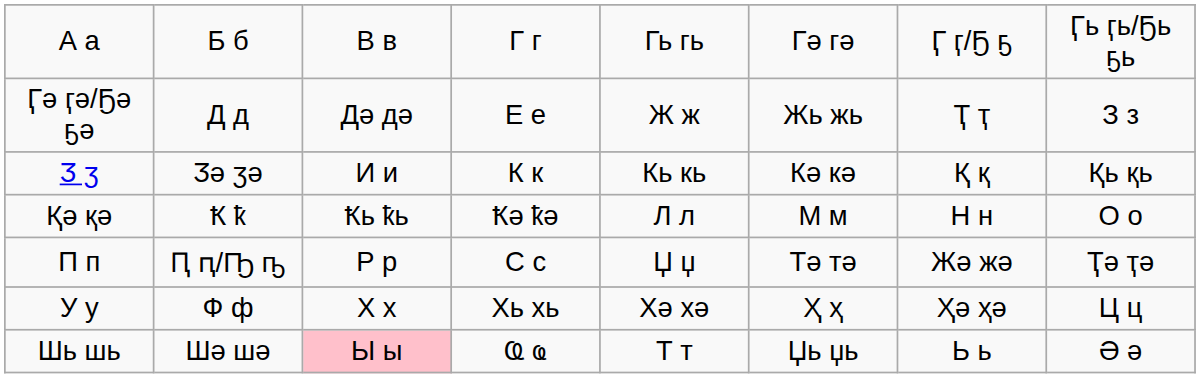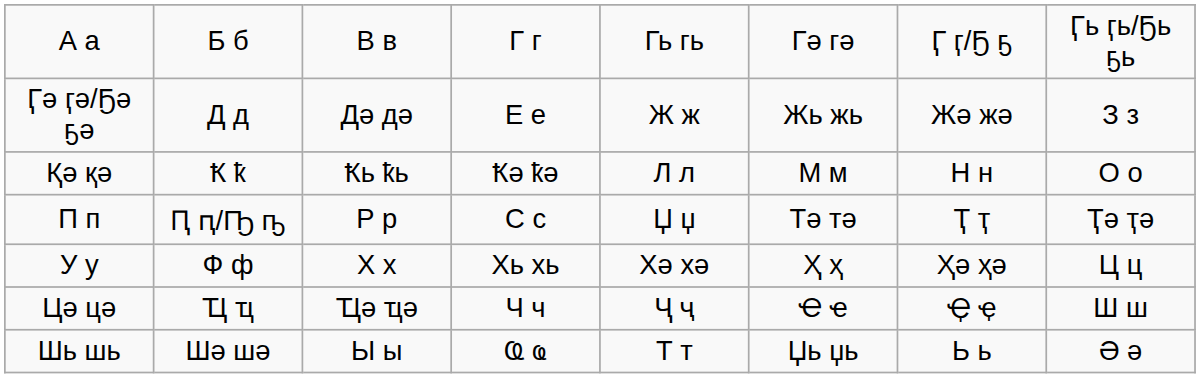 <table class="wikitable">
 <tr>
 <td style="width:5em; text-align:center; padding: 3px;">А а <br> </td>
 <td style="width:5em; text-align:center; padding: 3px;">Б б <br> </td>
 <td style="width:5em; text-align:center; padding: 3px;">В в <br> </td>
 <td style="width:5em; text-align:center; padding: 3px;">Г г <br> </td>
 <td style="width:5em; text-align:center; padding: 3px;">Гь гь <br> </td>
 <td style="width:5em; text-align:center; padding: 3px;">Гә гә <br> </td>
 <td style="width:5em; text-align:center; padding: 3px;">Ӷ ӷ/Ҕ ҕ <br> </td>
 <td style="width:5em; text-align:center; padding: 3px;">Ӷь ӷь/Ҕь ҕь <br> </td>
 </tr>
 <tr>
 <td style="width:5em; text-align:center; padding: 3px;">Ӷә ӷә/Ҕә ҕә <br> </td>
 <td style="width:5em; text-align:center; padding: 3px;">Д д <br> </td>
 <td style="width:5em; text-align:center; padding: 3px;">Дә дә <br> </td>
 <td style="width:5em; text-align:center; padding: 3px;">Е е <br> </td>
 <td style="width:5em; text-align:center; padding: 3px;">Ж ж <br> </td>
 <td style="width:5em; text-align:center; padding: 3px;">Жь жь <br> </td>
-<td style="width:5em; text-align:center; padding: 3px;">Ҭ ҭ <br> </td>
+<td style="width:5em; text-align:center; padding: 3px;">Жә жә <br> </td>
 <td style="width:5em; text-align:center; padding: 3px;">З з <br> </td>
-</tr>
-<tr>
-<td style="width:5em; text-align:center; padding: 3px;"><a href='#'>Ӡ ӡ</a> <br> </td>
-<td style="width:5em; text-align:center; padding: 3px;">Ӡә ӡә <br> </td>
-<td style="width:5em; text-align:center; padding: 3px;">И и <br> </td>
-<td style="width:5em; text-align:center; padding: 3px;">К к <br> </td>
-<td style="width:5em; text-align:center; padding: 3px;">Кь кь <br> </td>
-<td style="width:5em; text-align:center; padding: 3px;">Кә кә <br> </td>
-<td style="width:5em; text-align:center; padding: 3px;">Қ қ <br> </td>
-<td style="width:5em; text-align:center; padding: 3px;">Қь қь <br> </td>
 </tr>
 <tr>
 <td style="width:5em; text-align:center; padding: 3px;">Қә қә <br> </td>
 <td style="width:5em; text-align:center; padding: 3px;">Ҟ ҟ <br> </td>
 <td style="width:5em; text-align:center; padding: 3px;">Ҟь ҟь <br> </td>
 <td style="width:5em; text-align:center; padding: 3px;">Ҟә ҟә <br> </td>
 <td style="width:5em; text-align:center; padding: 3px;">Л л <br> </td>
 <td style="width:5em; text-align:center; padding: 3px;">М м <br> </td>
 <td style="width:5em; text-align:center; padding: 3px;">Н н <br> </td>
 <td style="width:5em; text-align:center; padding: 3px;">О о <br> </td>
 </tr>
 <tr>
 <td style="width:5em; text-align:center; padding: 3px;">П п <br> </td>
 <td style="width:5em; text-align:center; padding: 3px;">Ԥ ԥ/Ҧ ҧ <br> </td>
 <td style="width:5em; text-align:center; padding: 3px;">Р р <br> </td>
 <td style="width:5em; text-align:center; padding: 3px;">С с <br> </td>
 <td style="width:5em; text-align:center; padding: 3px;">Џ џ <br> </td>
 <td style="width:5em; text-align:center; padding: 3px;">Тә тә <br> </td>
-<td style="width:5em; text-align:center; padding: 3px;">Жә жә <br> </td>
+<td style="width:5em; text-align:center; padding: 3px;">Ҭ ҭ <br> </td>
 <td style="width:5em; text-align:center; padding: 3px;">Ҭә ҭә <br> </td>
 </tr>
 <tr>
 <td style="width:5em; text-align:center; padding: 3px;">У у <br> </td>
 <td style="width:5em; text-align:center; padding: 3px;">Ф ф <br> </td>
 <td style="width:5em; text-align:center; padding: 3px;">Х х <br> </td>
 <td style="width:5em; text-align:center; padding: 3px;">Хь хь <br> </td>
 <td style="width:5em; text-align:center; padding: 3px;">Хә хә <br> </td>
 <td style="width:5em; text-align:center; padding: 3px;">Ҳ ҳ <br> </td>
 <td style="width:5em; text-align:center; padding: 3px;">Ҳә ҳә <br> </td>
 <td style="width:5em; text-align:center; padding: 3px;">Ц ц <br> </td>
 </tr>
 <tr>
+<td style="width:5em; text-align:center; padding: 3px;">Цә цә <br> </td>
+<td style="width:5em; text-align:center; padding: 3px;">Ҵ ҵ <br> </td>
+<td style="width:5em; text-align:center; padding: 3px;">Ҵә ҵә <br> </td>
+<td style="width:5em; text-align:center; padding: 3px;">Ч ч <br> </td>
+<td style="width:5em; text-align:center; padding: 3px;">Ҷ ҷ <br> </td>
+<td style="width:5em; text-align:center; padding: 3px;">Ҽ ҽ <br> </td>
+<td style="width:5em; text-align:center; padding: 3px;">Ҿ ҿ <br> </td>
+<td style="width:5em; text-align:center; padding: 3px;">Ш ш <br> </td>
+</tr>
+<tr>
 <td style="width:5em; text-align:center; padding: 3px;">Шь шь <br> </td>
 <td style="width:5em; text-align:center; padding: 3px;">Шә шә <br> </td>
-<td style="background: pink; width:5em; text-align:center; padding: 3px;">Ы ы <br> </td>
+<td style="width:5em; text-align:center; padding: 3px;">Ы ы <br> </td>
 <td style="width:5em; text-align:center; padding: 3px;">Ҩ ҩ <br> </td>
 <td style="width:5em; text-align:center; padding: 3px;">Т т <br> </td>
 <td style="width:5em; text-align:center; padding: 3px;">Џь џь <br> </td>
 <td style="width:5em; text-align:center; padding: 3px;">Ь ь <br> </td>
 <td style="width:5em; text-align:center; padding: 3px;">Ә ә <br> </td>
 </tr>
 </table>
